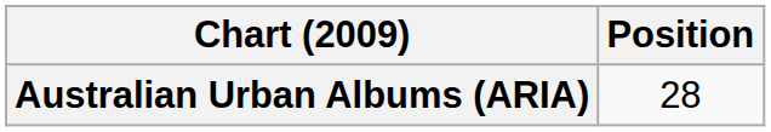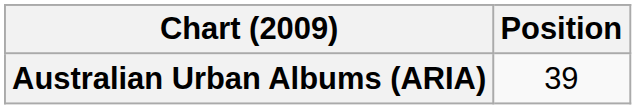 <table class="wikitable sortable plainrowheaders" style="text-align:center">
 <tr>
 <th>Chart (2009)</th>
 <th>Position</th>
 </tr>
 <tr>
 <th scope="row">Australian Urban Albums (ARIA)</th>
-<td stylealign="text-align:center;">28</td>
+<td stylealign="text-align:center;">39</td>
 </tr>
 </table>
